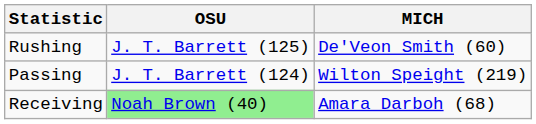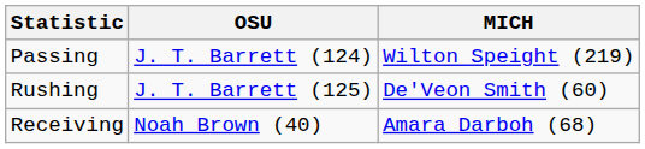 <table class="wikitable">
 <tr>
 <th>Statistic</th>
 <th>OSU</th>
 <th>MICH</th>
 </tr>
 <tr>
+<td>Passing</td>
+<td><a href='#'>J. T. Barrett</a> (124)</td>
+<td><a href='#'>Wilton Speight</a> (219)</td>
+</tr>
+<tr>
 <td>Rushing</td>
 <td><a href='#'>J. T. Barrett</a> (125)</td>
 <td><a href='#'>De'Veon Smith</a> (60)</td>
 </tr>
 <tr>
-<td>Passing</td>
-<td><a href='#'>J. T. Barrett</a> (124)</td>
-<td><a href='#'>Wilton Speight</a> (219)</td>
-</tr>
-<tr>
 <td>Receiving</td>
-<td style="background: lightgreen;"><a href='#'>Noah Brown</a> (40)</td>
+<td><a href='#'>Noah Brown</a> (40)</td>
 <td><a href='#'>Amara Darboh</a> (68)</td>
 </tr>
 </table>
